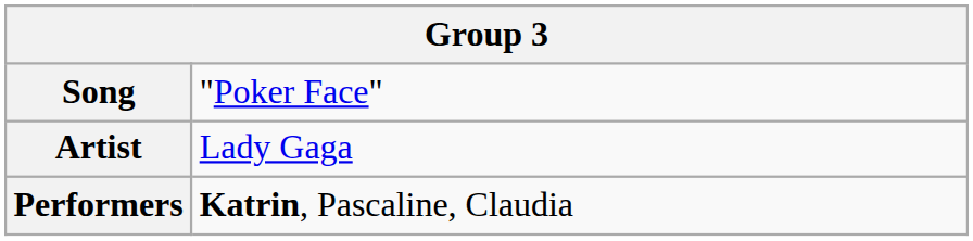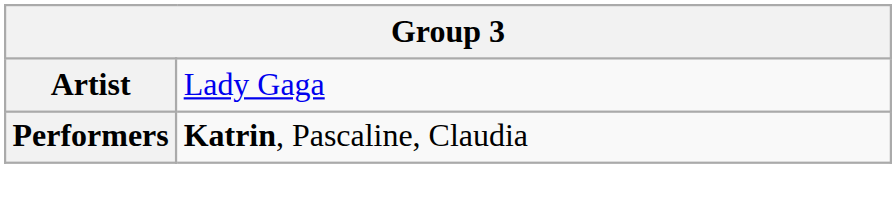 <table class="wikitable" style="font-size: 90%" width=400px>
 <tr>
 <th colspan=2>Group 3</th>
-</tr>
-<tr>
-<th width=10%>Song</th>
-<td>"<a href='#'>Poker Face</a>"</td>
 </tr>
 <tr>
 <th width=10%>Artist</th>
 <td><a href='#'>Lady Gaga</a></td>
 </tr>
 <tr>
 <th width=10%>Performers</th>
 <td><strong>Katrin</strong>, Pascaline, Claudia</td>
 </tr>
 </table>
